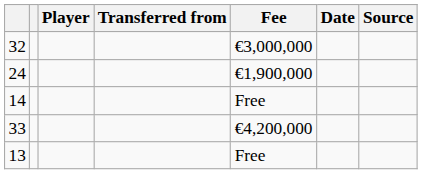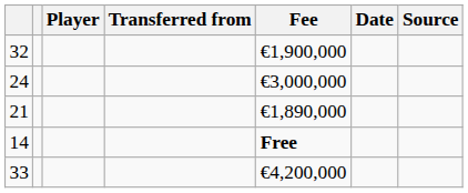 <table class="wikitable plainrowheaders sortable">
 <tr>
 <th scope=col></th>
 <th scope=col></th>
 <th scope=col>Player</th>
 <th scope=col>Transferred from</th>
 <th scope=col>Fee</th>
 <th scope=col>Date</th>
 <th scope=col>Source</th>
 </tr>
 <tr>
 <td align=center>32</td>
 <td align=center></td>
 <td></td>
 <td></td>
-<td>€3,000,000</td>
+<td>€1,900,000</td>
 <td></td>
 <td></td>
 </tr>
 <tr>
 <td align=center>24</td>
 <td align=center></td>
 <td></td>
 <td></td>
-<td>€1,900,000</td>
+<td>€3,000,000</td>
+<td rowspan=1></td>
+<td></td>
+</tr>
+<tr>
+<td align=center>21</td>
+<td align=center></td>
+<td></td>
+<td></td>
+<td>€1,890,000</td>
 <td rowspan=1></td>
 <td></td>
 </tr>
 <tr>
 <td align=center>14</td>
 <td align=center></td>
 <td></td>
 <td></td>
-<td>Free</td>
+<td><strong>Free</strong></td>
 <td rowspan=1></td>
 <td></td>
 </tr>
 <tr>
 <td align=center>33</td>
 <td align=center></td>
 <td></td>
 <td></td>
 <td>€4,200,000</td>
 <td rowspan=1></td>
 <td></td>
 </tr>
-<tr>
-<td align=center>13</td>
-<td align=center></td>
-<td></td>
-<td></td>
-<td>Free</td>
-<td rowspan=1></td>
-<td></td>
-</tr>
 </table>
